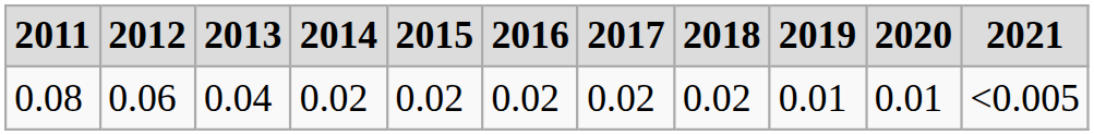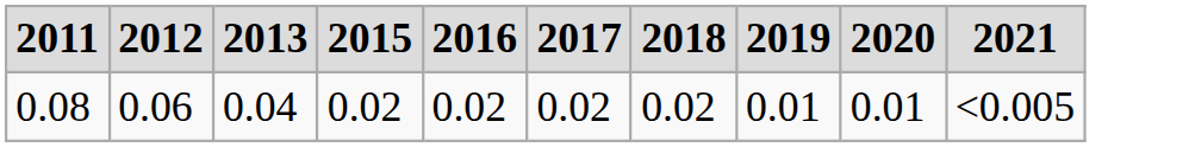 <table class="wikitable" border="1">
 <tr align="center" style="background:#dcdcdc;">
 <td><strong>2011</strong></td>
 <td><strong>2012</strong></td>
 <td><strong>2013</strong></td>
-<td><strong>2014</strong></td>
 <td><strong>2015</strong></td>
 <td><strong>2016</strong></td>
 <td><strong>2017</strong></td>
 <td><strong>2018</strong></td>
 <td><strong>2019</strong></td>
 <td><strong>2020</strong></td>
 <td><strong>2021</strong></td>
 </tr>
 <tr>
 <td>0.08</td>
 <td>0.06</td>
 <td>0.04</td>
 <td>0.02</td>
 <td>0.02</td>
 <td>0.02</td>
 <td>0.02</td>
-<td>0.02</td>
 <td>0.01</td>
 <td>0.01</td>
 <td><0.005</td>
 </tr>
 </table>
